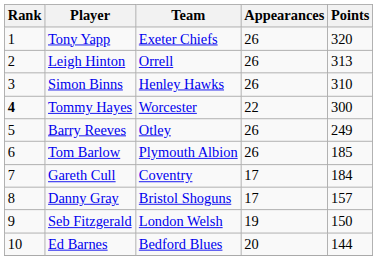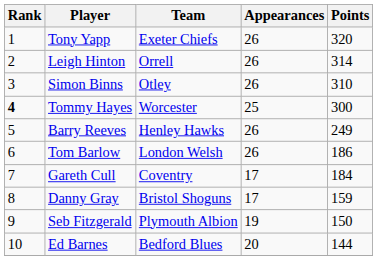 <table class="wikitable">
 <tr>
 <th>Rank</th>
 <th>Player</th>
 <th>Team</th>
 <th>Appearances</th>
 <th>Points</th>
 </tr>
 <tr>
 <td>1</td>
 <td> <a href='#'>Tony Yapp</a></td>
 <td><a href='#'>Exeter Chiefs</a></td>
 <td>26</td>
 <td>320</td>
 </tr>
 <tr>
 <td>2</td>
 <td> <a href='#'>Leigh Hinton</a></td>
 <td><a href='#'>Orrell</a></td>
 <td>26</td>
-<td>313</td>
+<td>314</td>
 </tr>
 <tr>
 <td>3</td>
 <td> <a href='#'>Simon Binns</a></td>
-<td><a href='#'>Henley Hawks</a></td>
+<td><a href='#'>Otley</a></td>
 <td>26</td>
 <td>310</td>
 </tr>
 <tr>
 <td><strong>4</strong></td>
 <td> <a href='#'>Tommy Hayes</a></td>
 <td><a href='#'>Worcester</a></td>
-<td>22</td>
+<td>25</td>
 <td>300</td>
 </tr>
 <tr>
 <td>5</td>
 <td> <a href='#'>Barry Reeves</a></td>
-<td><a href='#'>Otley</a></td>
+<td><a href='#'>Henley Hawks</a></td>
 <td>26</td>
 <td>249</td>
 </tr>
 <tr>
 <td>6</td>
 <td> <a href='#'>Tom Barlow</a></td>
-<td><a href='#'>Plymouth Albion</a></td>
+<td><a href='#'>London Welsh</a></td>
 <td>26</td>
-<td>185</td>
+<td>186</td>
 </tr>
 <tr>
 <td>7</td>
 <td> <a href='#'>Gareth Cull</a></td>
 <td><a href='#'>Coventry</a></td>
 <td>17</td>
 <td>184</td>
 </tr>
 <tr>
 <td>8</td>
 <td> <a href='#'>Danny Gray</a></td>
 <td><a href='#'>Bristol Shoguns</a></td>
 <td>17</td>
-<td>157</td>
+<td>159</td>
 </tr>
 <tr>
 <td>9</td>
 <td> <a href='#'>Seb Fitzgerald</a></td>
-<td><a href='#'>London Welsh</a></td>
+<td><a href='#'>Plymouth Albion</a></td>
 <td>19</td>
 <td>150</td>
 </tr>
 <tr>
 <td>10</td>
 <td> <a href='#'>Ed Barnes</a></td>
 <td><a href='#'>Bedford Blues</a></td>
 <td>20</td>
 <td>144</td>
 </tr>
 <tr>
 </tr>
 </table>
